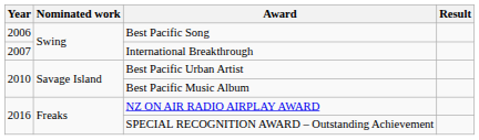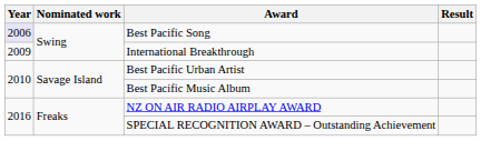 <table class="wikitable">
 <tr>
 <th>Year</th>
 <th>Nominated work</th>
 <th>Award</th>
 <th>Result</th>
 </tr>
 <tr>
-<td>2006</td>
+<td style="background: lavender;">2006</td>
 <td rowspan="2">Swing</td>
 <td>Best Pacific Song</td>
 <td></td>
 </tr>
 <tr>
-<td>2007</td>
+<td>2009</td>
 <td>International Breakthrough</td>
 <td></td>
 </tr>
 <tr>
 <td rowspan="2">2010</td>
 <td rowspan="2">Savage Island</td>
 <td>Best Pacific Urban Artist</td>
 <td></td>
 </tr>
 <tr>
 <td>Best Pacific Music Album</td>
 <td></td>
 </tr>
 <tr>
 <td rowspan="2">2016</td>
 <td rowspan="2">Freaks</td>
 <td><a href='#'>NZ ON AIR RADIO AIRPLAY AWARD</a></td>
 <td></td>
 </tr>
 <tr>
 <td>SPECIAL RECOGNITION AWARD – Outstanding Achievement</td>
 <td></td>
 </tr>
 </table>
